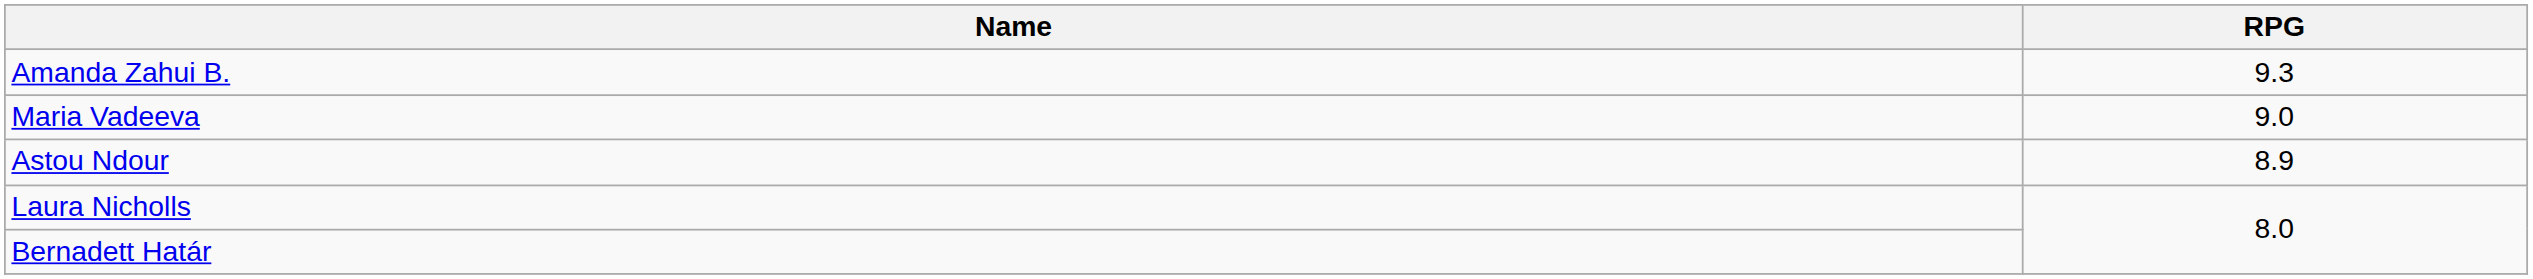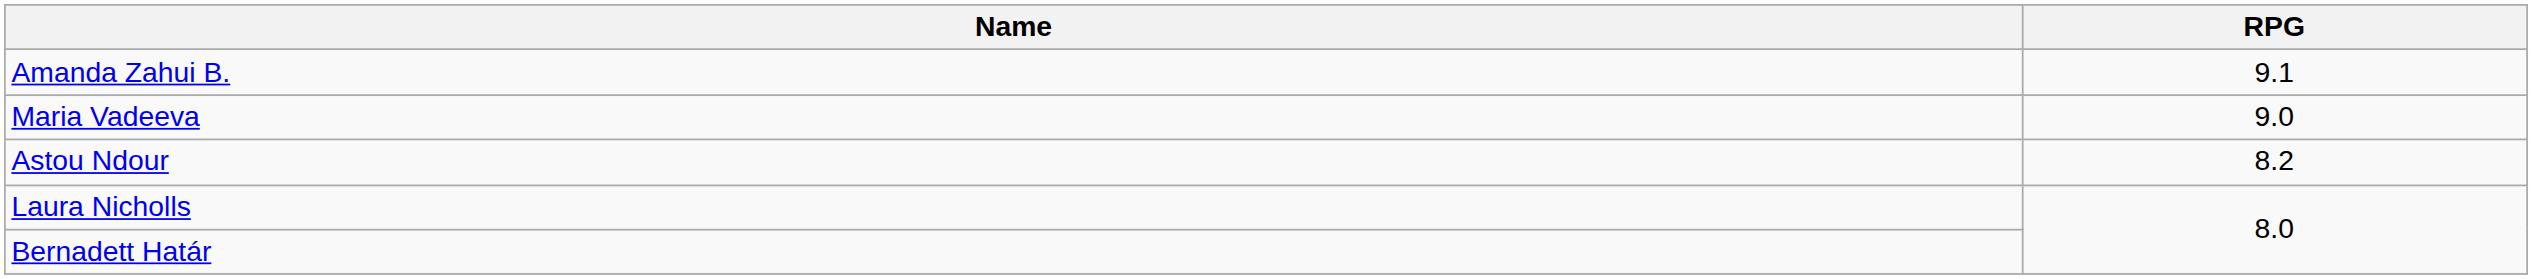 <table class=wikitable width="90%">
 <tr>
 <th width="80%">Name</th>
 <th width="20%">RPG</th>
 </tr>
 <tr>
 <td> <a href='#'>Amanda Zahui B.</a></td>
-<td align=center>9.3</td>
+<td align=center>9.1</td>
 </tr>
 <tr>
 <td> <a href='#'>Maria Vadeeva</a></td>
 <td align=center>9.0</td>
 </tr>
 <tr>
 <td> <a href='#'>Astou Ndour</a></td>
-<td align=center>8.9</td>
+<td align=center>8.2</td>
 </tr>
 <tr>
 <td> <a href='#'>Laura Nicholls</a></td>
 <td align=center rowspan=2>8.0</td>
 </tr>
 <tr>
 <td> <a href='#'>Bernadett Határ</a></td>
 </tr>
 </table>
